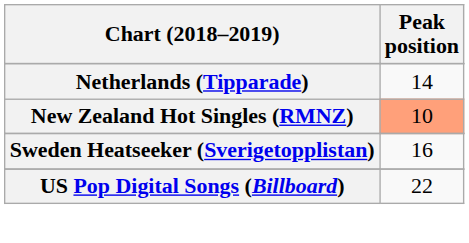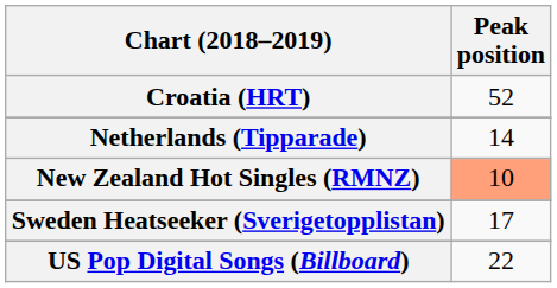 <table class="wikitable sortable plainrowheaders" style="text-align:center">
 <tr>
 <th scope="col">Chart (2018–2019)</th>
 <th scope="col">Peak<br>position</th>
+</tr>
+<tr>
+<th scope="row">Croatia (<a href='#'>HRT</a>)</th>
+<td>52</td>
 </tr>
 <tr>
 </tr>
 <tr>
 </tr>
 <tr>
 <th scope="row">Netherlands (<a href='#'>Tipparade</a>)</th>
 <td>14</td>
 </tr>
 <tr>
 <th scope="row">New Zealand Hot Singles (<a href='#'>RMNZ</a>)</th>
 <td style="background: lightsalmon;">10</td>
 </tr>
 <tr>
 </tr>
 <tr>
 <th scope="row">Sweden Heatseeker (<a href='#'>Sverigetopplistan</a>)</th>
-<td>16</td>
+<td>17</td>
 </tr>
 <tr>
 </tr>
 <tr>
 <th scope="row">US <a href='#'>Pop Digital Songs</a> (<em><a href='#'>Billboard</a></em>)</th>
 <td>22</td>
 </tr>
 </table>
